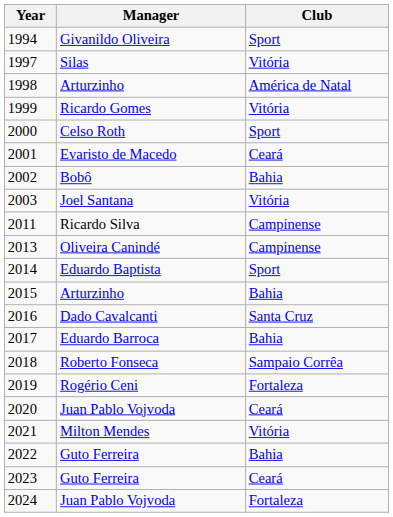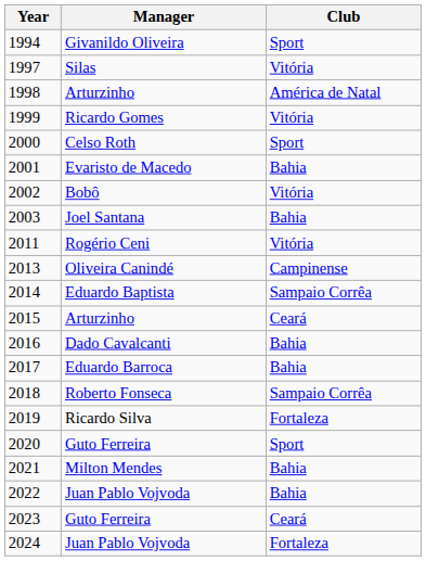 <table class="wikitable" margin-left:1em;">
 <tr>
 <th style="width:50px">Year</th>
 <th style="width:200px">Manager</th>
 <th style="width:150px">Club</th>
 </tr>
 <tr>
 <td>1994</td>
 <td><a href='#'>Givanildo Oliveira</a></td>
 <td><a href='#'>Sport</a></td>
 </tr>
 <tr>
 <td>1997</td>
 <td><a href='#'>Silas</a></td>
 <td><a href='#'>Vitória</a></td>
 </tr>
 <tr>
 <td>1998</td>
 <td><a href='#'>Arturzinho</a></td>
 <td><a href='#'>América de Natal</a></td>
 </tr>
 <tr>
 <td>1999</td>
 <td><a href='#'>Ricardo Gomes</a></td>
 <td><a href='#'>Vitória</a></td>
 </tr>
 <tr>
 <td>2000</td>
 <td><a href='#'>Celso Roth</a></td>
 <td><a href='#'>Sport</a></td>
 </tr>
 <tr>
 <td>2001</td>
 <td><a href='#'>Evaristo de Macedo</a></td>
-<td><a href='#'>Ceará</a></td>
+<td><a href='#'>Bahia</a></td>
 </tr>
 <tr>
 <td>2002</td>
 <td><a href='#'>Bobô</a></td>
-<td><a href='#'>Bahia</a></td>
+<td><a href='#'>Vitória</a></td>
 </tr>
 <tr>
 <td>2003</td>
 <td><a href='#'>Joel Santana</a></td>
-<td><a href='#'>Vitória</a></td>
+<td><a href='#'>Bahia</a></td>
 </tr>
 <tr>
 <td>2011</td>
-<td>Ricardo Silva</td>
-<td><a href='#'>Campinense</a></td>
+<td><a href='#'>Rogério Ceni</a></td>
+<td><a href='#'>Vitória</a></td>
 </tr>
 <tr>
 <td>2013</td>
 <td><a href='#'>Oliveira Canindé</a></td>
 <td><a href='#'>Campinense</a></td>
 </tr>
 <tr>
 <td>2014</td>
 <td><a href='#'>Eduardo Baptista</a></td>
-<td><a href='#'>Sport</a></td>
+<td><a href='#'>Sampaio Corrêa</a></td>
 </tr>
 <tr>
 <td>2015</td>
 <td><a href='#'>Arturzinho</a></td>
-<td><a href='#'>Bahia</a></td>
+<td><a href='#'>Ceará</a></td>
 </tr>
 <tr>
 <td>2016</td>
 <td><a href='#'>Dado Cavalcanti</a></td>
-<td><a href='#'>Santa Cruz</a></td>
+<td><a href='#'>Bahia</a></td>
 </tr>
 <tr>
 <td>2017</td>
 <td><a href='#'>Eduardo Barroca</a></td>
 <td><a href='#'>Bahia</a></td>
 </tr>
 <tr>
 <td>2018</td>
 <td><a href='#'>Roberto Fonseca</a></td>
 <td><a href='#'>Sampaio Corrêa</a></td>
 </tr>
 <tr>
 <td>2019</td>
-<td><a href='#'>Rogério Ceni</a></td>
+<td>Ricardo Silva</td>
 <td><a href='#'>Fortaleza</a></td>
 </tr>
 <tr>
 <td>2020</td>
-<td> <a href='#'>Juan Pablo Vojvoda</a></td>
-<td><a href='#'>Ceará</a></td>
+<td><a href='#'>Guto Ferreira</a></td>
+<td><a href='#'>Sport</a></td>
 </tr>
 <tr>
 <td>2021</td>
 <td><a href='#'>Milton Mendes</a></td>
-<td><a href='#'>Vitória</a></td>
+<td><a href='#'>Bahia</a></td>
 </tr>
 <tr>
 <td>2022</td>
-<td><a href='#'>Guto Ferreira</a></td>
+<td> <a href='#'>Juan Pablo Vojvoda</a></td>
 <td><a href='#'>Bahia</a></td>
 </tr>
 <tr>
 <td>2023</td>
 <td><a href='#'>Guto Ferreira</a></td>
 <td><a href='#'>Ceará</a></td>
 </tr>
 <tr>
 <td>2024</td>
 <td> <a href='#'>Juan Pablo Vojvoda</a></td>
 <td><a href='#'>Fortaleza</a></td>
 </tr>
 </table>
